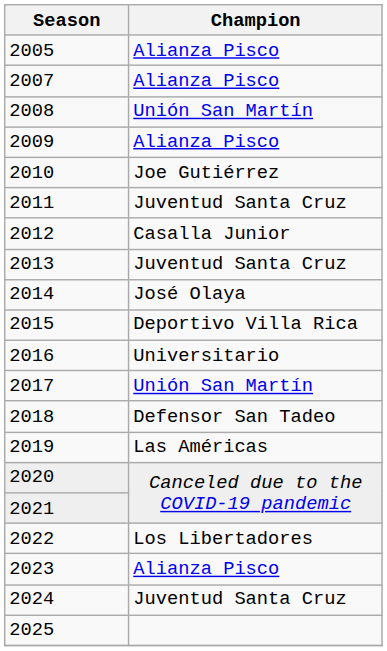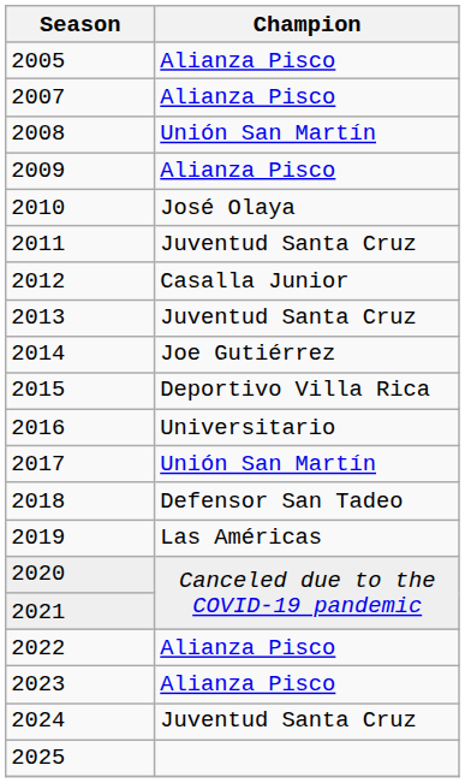 <table class="wikitable sortable">
 <tr>
 <th width=80px>Season</th>
 <th width=170px>Champion</th>
 </tr>
 <tr>
 <td>2005</td>
 <td><a href='#'>Alianza Pisco</a></td>
 </tr>
 <tr>
 <td>2007</td>
 <td><a href='#'>Alianza Pisco</a></td>
 </tr>
 <tr>
 <td>2008</td>
 <td><a href='#'>Unión San Martín</a></td>
 </tr>
 <tr>
 <td>2009</td>
 <td><a href='#'>Alianza Pisco</a></td>
 </tr>
 <tr>
 <td>2010</td>
-<td>Joe Gutiérrez</td>
+<td>José Olaya</td>
 </tr>
 <tr>
 <td>2011</td>
 <td>Juventud Santa Cruz</td>
 </tr>
 <tr>
 <td>2012</td>
 <td>Casalla Junior</td>
 </tr>
 <tr>
 <td>2013</td>
 <td>Juventud Santa Cruz</td>
 </tr>
 <tr>
 <td>2014</td>
-<td>José Olaya</td>
+<td>Joe Gutiérrez</td>
 </tr>
 <tr>
 <td>2015</td>
 <td>Deportivo Villa Rica</td>
 </tr>
 <tr>
 <td>2016</td>
 <td>Universitario</td>
 </tr>
 <tr>
 <td>2017</td>
 <td><a href='#'>Unión San Martín</a></td>
 </tr>
 <tr>
 <td>2018</td>
 <td>Defensor San Tadeo</td>
 </tr>
 <tr>
 <td>2019</td>
 <td>Las Américas</td>
 </tr>
 <tr bgcolor=#efefef>
 <td>2020</td>
 <td rowspan=2 colspan="1" align=center><em>Canceled due to the <a href='#'>COVID-19 pandemic</a></em></td>
 </tr>
 <tr bgcolor=#efefef>
 <td>2021</td>
 </tr>
 <tr>
 <td>2022</td>
-<td>Los Libertadores</td>
+<td><a href='#'>Alianza Pisco</a></td>
 </tr>
 <tr>
 <td>2023</td>
 <td><a href='#'>Alianza Pisco</a></td>
 </tr>
 <tr>
 <td>2024</td>
 <td>Juventud Santa Cruz</td>
 </tr>
 <tr>
 <td>2025</td>
 <td></td>
 </tr>
 <tr>
 </tr>
 </table>
